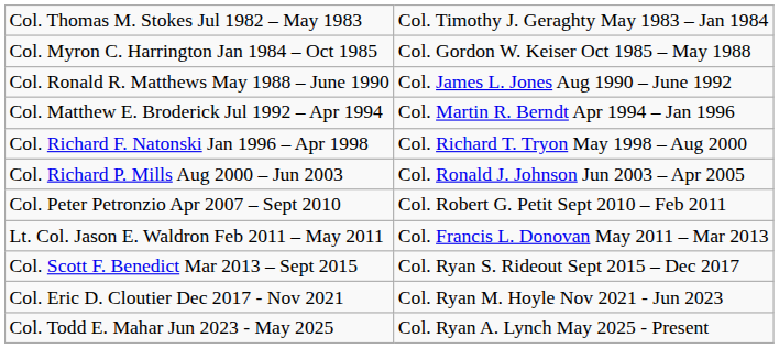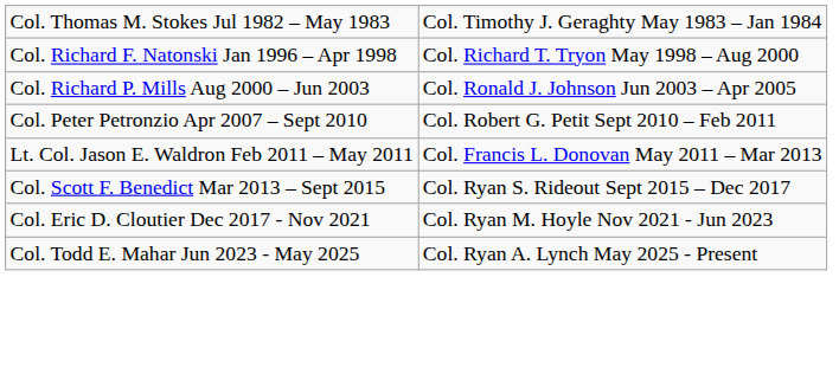 <table class="wikitable">
 <tr>
 <td>Col. Thomas M. Stokes Jul 1982 – May 1983</td>
 <td>Col. Timothy J. Geraghty May 1983 – Jan 1984</td>
-</tr>
-<tr>
-<td>Col. Myron C. Harrington Jan 1984 – Oct 1985</td>
-<td>Col. Gordon W. Keiser Oct 1985 – May 1988</td>
-</tr>
-<tr>
-<td>Col. Ronald R. Matthews May 1988 – June 1990</td>
-<td>Col. <a href='#'>James L. Jones</a> Aug 1990 – June 1992</td>
-</tr>
-<tr>
-<td>Col. Matthew E. Broderick Jul 1992 – Apr 1994</td>
-<td>Col. <a href='#'>Martin R. Berndt</a> Apr 1994 – Jan 1996</td>
 </tr>
 <tr>
 <td>Col. <a href='#'>Richard F. Natonski</a> Jan 1996 – Apr 1998</td>
 <td>Col. <a href='#'>Richard T. Tryon</a> May 1998 – Aug 2000</td>
 </tr>
 <tr>
 <td>Col. <a href='#'>Richard P. Mills</a> Aug 2000 – Jun 2003</td>
 <td>Col. <a href='#'>Ronald J. Johnson</a> Jun 2003 – Apr 2005</td>
 </tr>
 <tr>
 <td>Col. Peter Petronzio Apr 2007 – Sept 2010</td>
 <td>Col. Robert G. Petit Sept 2010 – Feb 2011</td>
 </tr>
 <tr>
 <td>Lt. Col. Jason E. Waldron Feb 2011 – May 2011</td>
 <td>Col. <a href='#'>Francis L. Donovan</a> May 2011 – Mar 2013</td>
 </tr>
 <tr>
 <td>Col. <a href='#'>Scott F. Benedict</a> Mar 2013 – Sept 2015</td>
 <td>Col. Ryan S. Rideout Sept 2015 – Dec 2017</td>
 </tr>
 <tr>
 <td>Col. Eric D. Cloutier Dec 2017 - Nov 2021</td>
 <td>Col. Ryan M. Hoyle Nov 2021 - Jun 2023</td>
 </tr>
 <tr>
 <td>Col. Todd E. Mahar Jun 2023 - May 2025</td>
 <td>Col. Ryan A. Lynch May 2025 - Present</td>
 </tr>
 </table>
